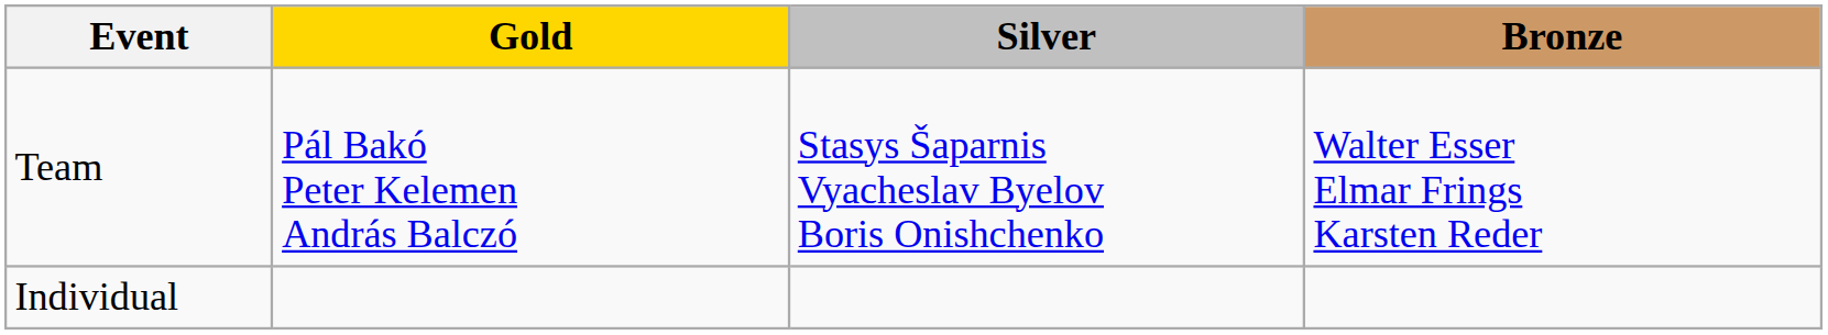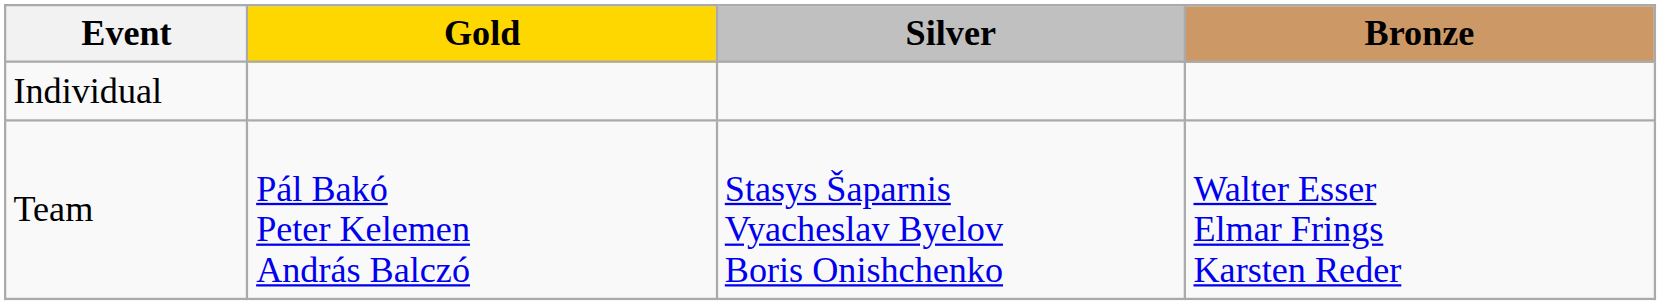 <table class="wikitable">
 <tr>
 <th width="100">Event</th>
 <th style="background-color:gold;" width="200"> Gold</th>
 <th style="background-color:silver;" width="200">Silver</th>
 <th style="background-color:#CC9966;" width="200"> Bronze</th>
 </tr>
 <tr>
+<td>Individual</td>
+<td></td>
+<td></td>
+<td></td>
+</tr>
+<tr>
 <td>Team</td>
 <td> <br><a href='#'>Pál Bakó</a><br> <a href='#'>Peter Kelemen</a><br> <a href='#'>András Balczó</a></td>
 <td> <br> <a href='#'>Stasys Šaparnis</a> <br> <a href='#'>Vyacheslav Byelov</a><br> <a href='#'>Boris Onishchenko</a></td>
 <td> <br> <a href='#'>Walter Esser</a><br> <a href='#'>Elmar Frings</a><br> <a href='#'>Karsten Reder</a></td>
 </tr>
-<tr>
-<td>Individual</td>
-<td></td>
-<td></td>
-<td></td>
-</tr>
 </table>
